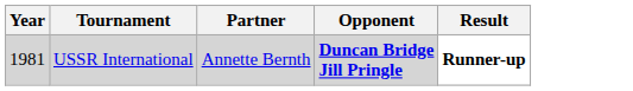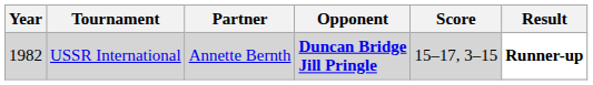 <table class="sortable wikitable" style="font-size: 90%;">
 <tr>
 <th>Year</th>
 <th>Tournament</th>
 <th>Partner</th>
 <th>Opponent</th>
+<th>Score</th>
 <th>Result</th>
 </tr>
 <tr style="background:#D5D5D5">
-<td align="center">1981</td>
+<td align="center">1982</td>
 <td><a href='#'>USSR International</a></td>
 <td> <a href='#'>Annette Bernth</a></td>
 <td><strong> <a href='#'>Duncan Bridge</a><br> <a href='#'>Jill Pringle</a></strong></td>
+<td>15–17, 3–15</td>
 <td style="text-align:left; background:white"> <strong>Runner-up</strong></td>
 </tr>
 </table>
